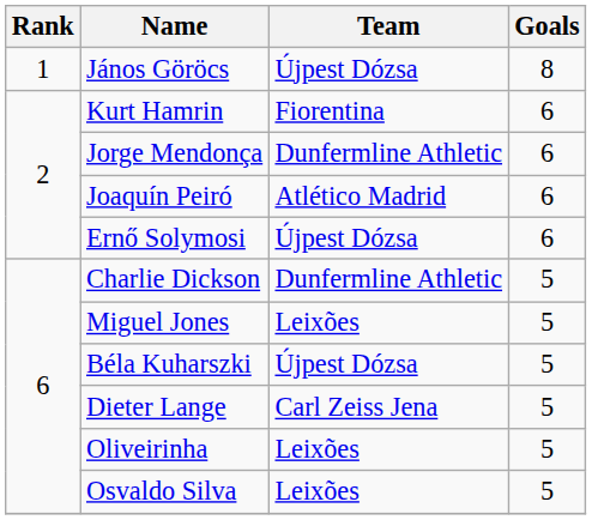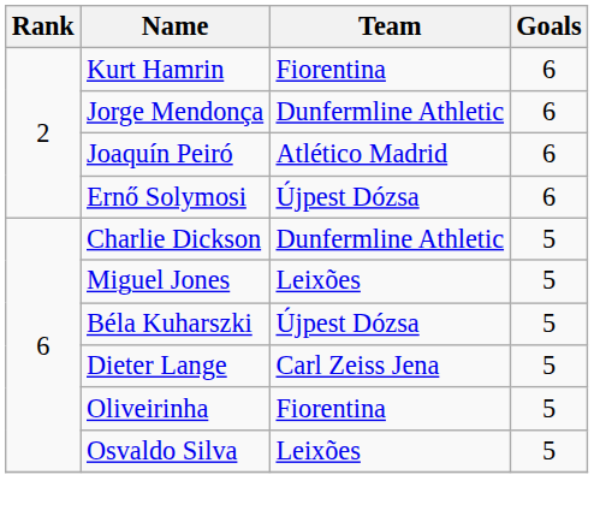 <table class="wikitable" style="text-align:center">
 <tr>
 <th>Rank</th>
 <th>Name</th>
 <th>Team</th>
 <th>Goals</th>
-</tr>
-<tr>
-<td>1</td>
-<td align="left"> <a href='#'>János Göröcs</a></td>
-<td align="left"> <a href='#'>Újpest Dózsa</a></td>
-<td>8</td>
 </tr>
 <tr>
 <td rowspan="4">2</td>
 <td align="left"> <a href='#'>Kurt Hamrin</a></td>
 <td align="left"> <a href='#'>Fiorentina</a></td>
 <td>6</td>
 </tr>
 <tr>
 <td align="left"> <a href='#'>Jorge Mendonça</a></td>
 <td align="left"> <a href='#'>Dunfermline Athletic</a></td>
 <td>6</td>
 </tr>
 <tr>
 <td align="left"> <a href='#'>Joaquín Peiró</a></td>
 <td align="left"> <a href='#'>Atlético Madrid</a></td>
 <td>6</td>
 </tr>
 <tr>
 <td align="left"> <a href='#'>Ernő Solymosi</a></td>
 <td align="left"> <a href='#'>Újpest Dózsa</a></td>
 <td>6</td>
 </tr>
 <tr>
 <td rowspan="6">6</td>
 <td align="left"> <a href='#'>Charlie Dickson</a></td>
 <td align="left"> <a href='#'>Dunfermline Athletic</a></td>
 <td>5</td>
 </tr>
 <tr>
 <td align="left"> <a href='#'>Miguel Jones</a></td>
 <td align="left"> <a href='#'>Leixões</a></td>
 <td>5</td>
 </tr>
 <tr>
 <td align="left"> <a href='#'>Béla Kuharszki</a></td>
 <td align="left"> <a href='#'>Újpest Dózsa</a></td>
 <td>5</td>
 </tr>
 <tr>
 <td align="left"> <a href='#'>Dieter Lange</a></td>
 <td align="left"> <a href='#'>Carl Zeiss Jena</a></td>
 <td>5</td>
 </tr>
 <tr>
 <td align="left"> <a href='#'>Oliveirinha</a></td>
-<td align="left"> <a href='#'>Leixões</a></td>
+<td align="left"> <a href='#'>Fiorentina</a></td>
 <td>5</td>
 </tr>
 <tr>
 <td align="left"> <a href='#'>Osvaldo Silva</a></td>
 <td align="left"> <a href='#'>Leixões</a></td>
 <td>5</td>
 </tr>
 <tr>
 </tr>
 </table>
